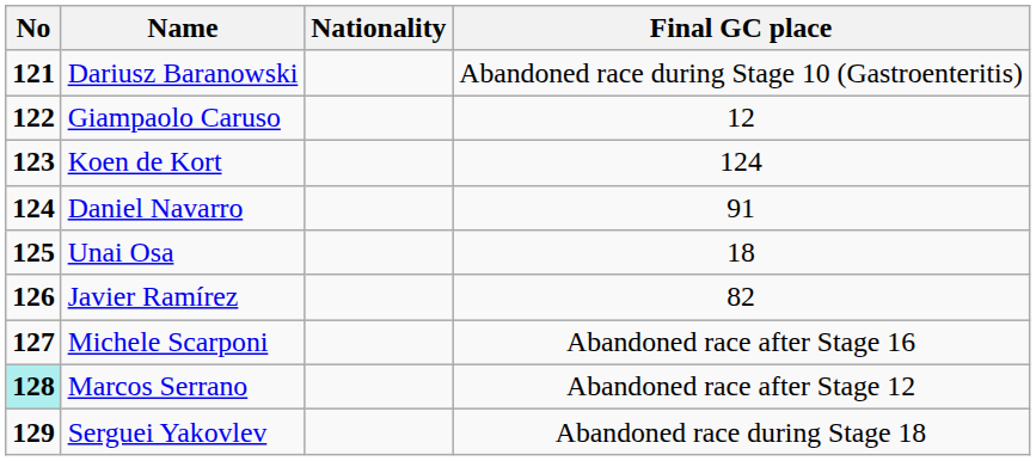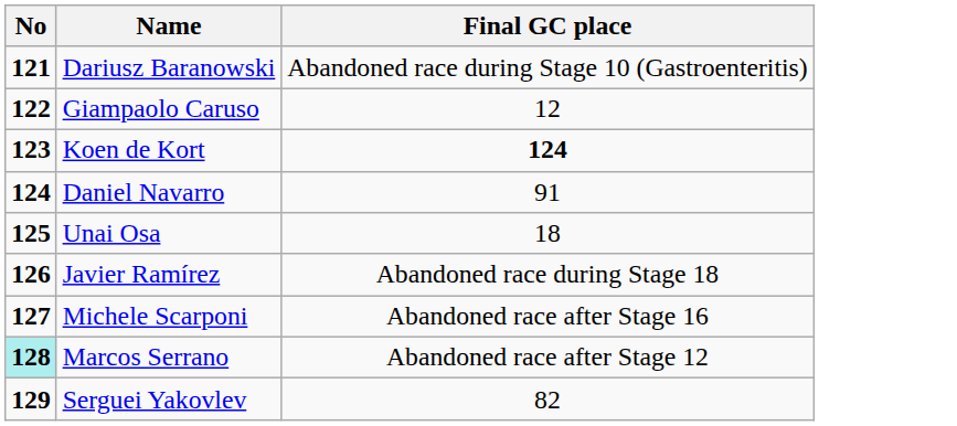 <table class="wikitable">
 <tr>
 <th>No</th>
 <th>Name</th>
-<th>Nationality</th>
 <th>Final GC place</th>
 </tr>
 <tr --->
 <td><strong>121</strong></td>
 <td><a href='#'>Dariusz Baranowski</a></td>
-<td></td>
 <td align="center">Abandoned race during Stage 10 (Gastroenteritis)</td>
 </tr>
 <tr --->
 <td><strong>122</strong></td>
 <td><a href='#'>Giampaolo Caruso</a></td>
-<td></td>
 <td align="center">12</td>
 </tr>
 <tr --->
 <td><strong>123</strong></td>
 <td><a href='#'>Koen de Kort</a></td>
-<td></td>
-<td align="center">124</td>
+<td align="center"><strong>124</strong></td>
 </tr>
 <tr --->
 <td><strong>124</strong></td>
 <td><a href='#'>Daniel Navarro</a></td>
-<td></td>
 <td align="center">91</td>
 </tr>
 <tr --->
 <td><strong>125</strong></td>
 <td><a href='#'>Unai Osa</a></td>
-<td></td>
 <td align="center">18</td>
 </tr>
 <tr --->
 <td><strong>126</strong></td>
 <td><a href='#'>Javier Ramírez</a></td>
-<td></td>
-<td align="center">82</td>
+<td align="center">Abandoned race during Stage 18</td>
 </tr>
 <tr --->
 <td><strong>127</strong></td>
 <td><a href='#'>Michele Scarponi</a></td>
-<td></td>
 <td align="center">Abandoned race after Stage 16</td>
 </tr>
 <tr --->
 <td style="background: paleturquoise;"><strong>128</strong></td>
 <td><a href='#'>Marcos Serrano</a></td>
-<td></td>
 <td align="center">Abandoned race after Stage 12</td>
 </tr>
 <tr --->
 <td><strong>129</strong></td>
 <td><a href='#'>Serguei Yakovlev</a></td>
-<td></td>
-<td align="center">Abandoned race during Stage 18</td>
+<td align="center">82</td>
 </tr>
 </table>
